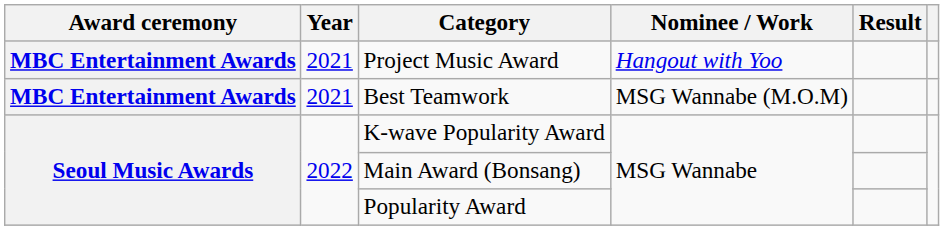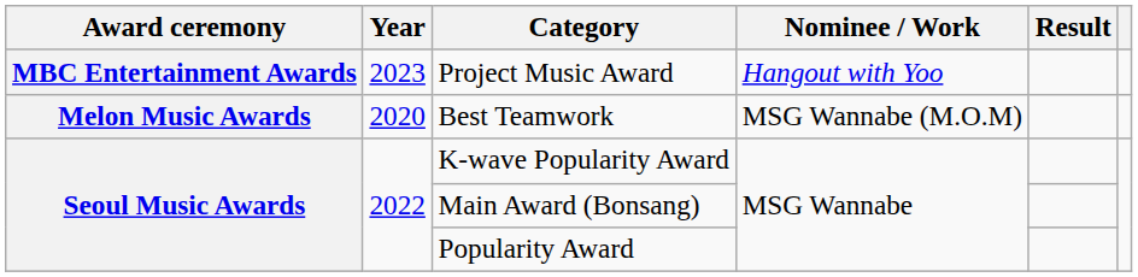 <table class="wikitable plainrowheaders sortable">
 <tr>
 <th scope="col">Award ceremony</th>
 <th scope="col">Year</th>
 <th scope="col">Category</th>
 <th scope="col">Nominee / Work</th>
 <th scope="col">Result</th>
 <th scope="col" class="unsortable"></th>
 </tr>
 <tr>
 <th scope="row"><a href='#'>MBC Entertainment Awards</a></th>
-<td style="text-align:center"><a href='#'>2021</a></td>
+<td style="text-align:center"><a href='#'>2023</a></td>
 <td>Project Music Award</td>
 <td><em><a href='#'>Hangout with Yoo</a></em></td>
 <td></td>
 <td style="text-align:center"></td>
 </tr>
 <tr>
-<th scope="row"><a href='#'>MBC Entertainment Awards</a></th>
-<td style="text-align:center"><a href='#'>2021</a></td>
+<th scope="row"><a href='#'>Melon Music Awards</a></th>
+<td style="text-align:center"><a href='#'>2020</a></td>
 <td>Best Teamwork</td>
 <td>MSG Wannabe (M.O.M)</td>
 <td></td>
 <td></td>
 </tr>
 <tr>
 <th scope="row" rowspan="3"><a href='#'>Seoul Music Awards</a></th>
 <td rowspan="3" style="text-align:center"><a href='#'>2022</a></td>
 <td>K-wave Popularity Award</td>
 <td rowspan="3">MSG Wannabe</td>
 <td></td>
 <td rowspan="3" style="text-align:center"></td>
 </tr>
 <tr>
 <td>Main Award (Bonsang)</td>
 <td></td>
 </tr>
 <tr>
 <td>Popularity Award</td>
 <td></td>
 </tr>
 </table>
